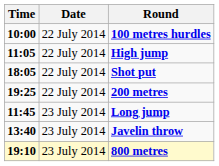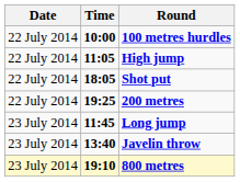 <table class="wikitable">
 <tr>
+<th>Date</th>
 <th>Time</th>
-<th>Date</th>
 <th>Round</th>
 </tr>
 <tr>
+<td>22 July 2014</td>
 <td><strong>10:00</strong></td>
-<td>22 July 2014</td>
 <td><strong><a href='#'>100 metres hurdles</a></strong></td>
 </tr>
 <tr>
+<td>22 July 2014</td>
 <td><strong>11:05</strong></td>
-<td>22 July 2014</td>
 <td><strong><a href='#'>High jump</a></strong></td>
 </tr>
 <tr>
+<td>22 July 2014</td>
 <td><strong>18:05</strong></td>
-<td>22 July 2014</td>
 <td><strong><a href='#'>Shot put</a></strong></td>
 </tr>
 <tr>
+<td>22 July 2014</td>
 <td><strong>19:25</strong></td>
-<td>22 July 2014</td>
 <td><strong><a href='#'>200 metres</a></strong></td>
 </tr>
 <tr>
+<td>23 July 2014</td>
 <td><strong>11:45</strong></td>
-<td>23 July 2014</td>
 <td><strong><a href='#'>Long jump</a></strong></td>
 </tr>
 <tr>
+<td>23 July 2014</td>
 <td><strong>13:40</strong></td>
-<td>23 July 2014</td>
 <td><strong><a href='#'>Javelin throw</a></strong></td>
 </tr>
 <tr style=background:lemonchiffon>
+<td>23 July 2014</td>
 <td><strong>19:10</strong></td>
-<td>23 July 2014</td>
 <td><strong><a href='#'>800 metres</a></strong></td>
 </tr>
 </table>
